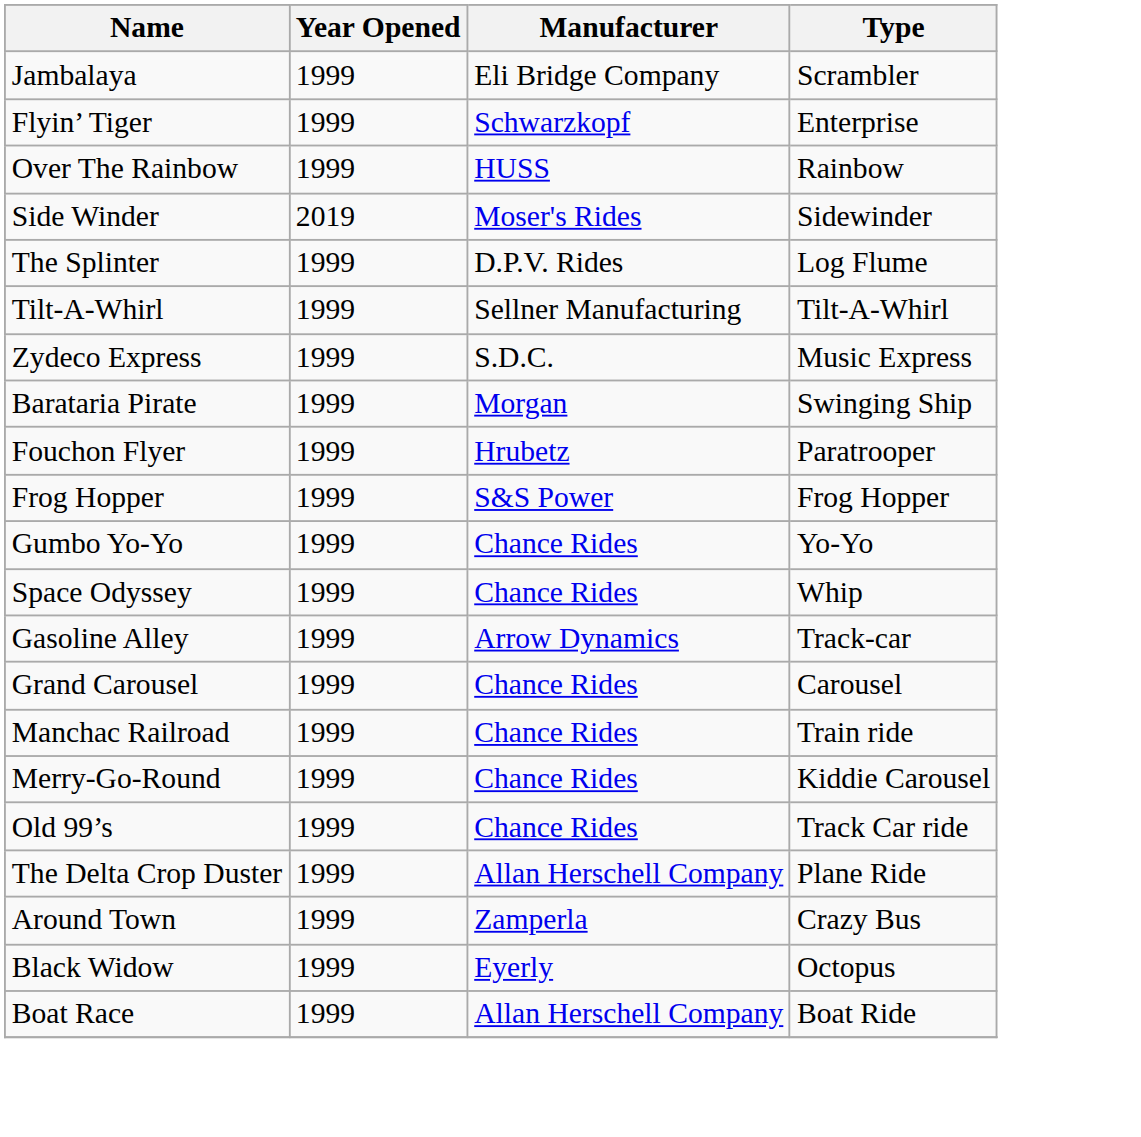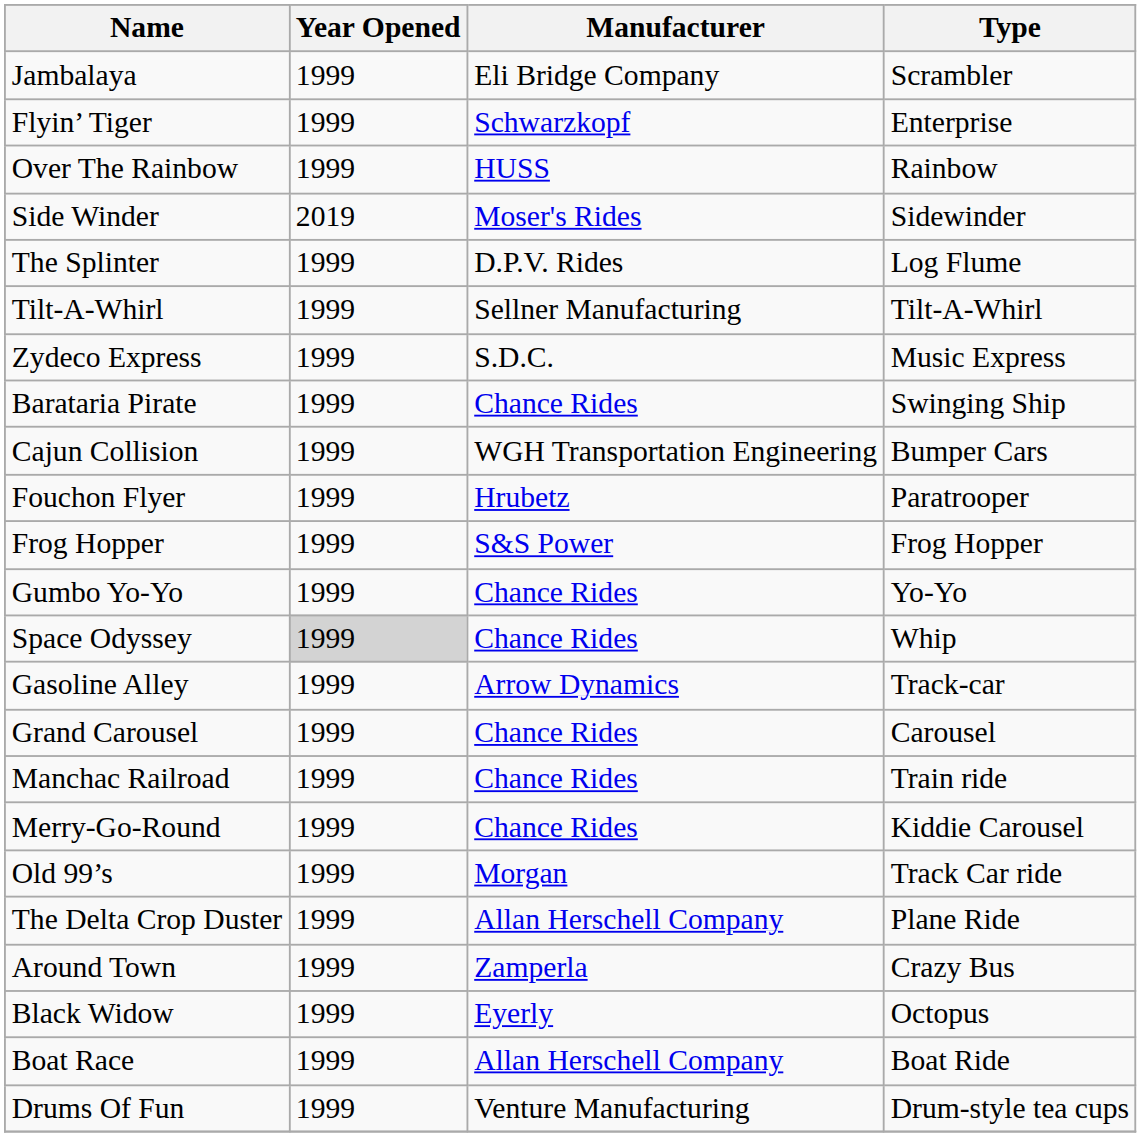 <table class="wikitable sortable">
 <tr>
 <th>Name</th>
 <th>Year Opened</th>
 <th>Manufacturer</th>
 <th>Type</th>
 </tr>
 <tr>
 <td>Jambalaya</td>
 <td>1999</td>
 <td>Eli Bridge Company</td>
 <td>Scrambler</td>
 </tr>
 <tr>
 <td>Flyin’ Tiger</td>
 <td>1999</td>
 <td><a href='#'>Schwarzkopf</a></td>
 <td>Enterprise</td>
 </tr>
 <tr>
 <td>Over The Rainbow</td>
 <td>1999</td>
 <td><a href='#'>HUSS</a></td>
 <td>Rainbow</td>
 </tr>
 <tr>
 <td>Side Winder</td>
 <td>2019</td>
 <td><a href='#'>Moser's Rides</a></td>
 <td>Sidewinder</td>
 </tr>
 <tr>
 <td>The Splinter</td>
 <td>1999</td>
 <td>D.P.V. Rides</td>
 <td>Log Flume</td>
 </tr>
 <tr>
 <td>Tilt-A-Whirl</td>
 <td>1999</td>
 <td>Sellner Manufacturing</td>
 <td>Tilt-A-Whirl</td>
 </tr>
 <tr>
 <td>Zydeco Express</td>
 <td>1999</td>
 <td>S.D.C.</td>
 <td>Music Express</td>
 </tr>
 <tr>
 <td>Barataria Pirate</td>
 <td>1999</td>
-<td><a href='#'>Morgan</a></td>
+<td><a href='#'>Chance Rides</a></td>
 <td>Swinging Ship</td>
+</tr>
+<tr>
+<td>Cajun Collision</td>
+<td>1999</td>
+<td>WGH Transportation Engineering</td>
+<td>Bumper Cars</td>
 </tr>
 <tr>
 <td>Fouchon Flyer</td>
 <td>1999</td>
 <td><a href='#'>Hrubetz</a></td>
 <td>Paratrooper</td>
 </tr>
 <tr>
 <td>Frog Hopper</td>
 <td>1999</td>
 <td><a href='#'>S&S Power</a></td>
 <td>Frog Hopper</td>
 </tr>
 <tr>
 <td>Gumbo Yo-Yo</td>
 <td>1999</td>
 <td><a href='#'>Chance Rides</a></td>
 <td>Yo-Yo</td>
 </tr>
 <tr>
 <td>Space Odyssey</td>
-<td>1999</td>
+<td style="background: lightgrey;">1999</td>
 <td><a href='#'>Chance Rides</a></td>
 <td>Whip</td>
 </tr>
 <tr>
 <td>Gasoline Alley</td>
 <td>1999</td>
 <td><a href='#'>Arrow Dynamics</a></td>
 <td>Track-car</td>
 </tr>
 <tr>
 <td>Grand Carousel</td>
 <td>1999</td>
 <td><a href='#'>Chance Rides</a></td>
 <td>Carousel</td>
 </tr>
 <tr>
 <td>Manchac Railroad</td>
 <td>1999</td>
 <td><a href='#'>Chance Rides</a></td>
 <td>Train ride</td>
 </tr>
 <tr>
 <td>Merry-Go-Round</td>
 <td>1999</td>
 <td><a href='#'>Chance Rides</a></td>
 <td>Kiddie Carousel</td>
 </tr>
 <tr>
 <td>Old 99’s</td>
 <td>1999</td>
-<td><a href='#'>Chance Rides</a></td>
+<td><a href='#'>Morgan</a></td>
 <td>Track Car ride</td>
 </tr>
 <tr>
 <td>The Delta Crop Duster</td>
 <td>1999</td>
 <td><a href='#'>Allan Herschell Company</a></td>
 <td>Plane Ride</td>
 </tr>
 <tr>
 <td>Around Town</td>
 <td>1999</td>
 <td><a href='#'>Zamperla</a></td>
 <td>Crazy Bus</td>
 </tr>
 <tr>
 <td>Black Widow</td>
 <td>1999</td>
 <td><a href='#'>Eyerly</a></td>
 <td>Octopus</td>
 </tr>
 <tr>
 <td>Boat Race</td>
 <td>1999</td>
 <td><a href='#'>Allan Herschell Company</a></td>
 <td>Boat Ride</td>
 </tr>
 <tr>
+<td>Drums Of Fun</td>
+<td>1999</td>
+<td>Venture Manufacturing</td>
+<td>Drum-style tea cups</td>
+</tr>
+<tr>
 </tr>
 </table>
